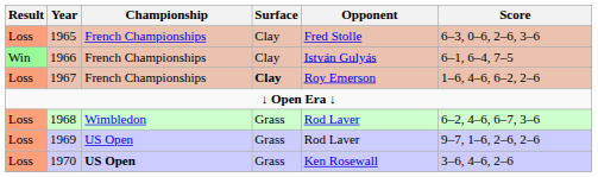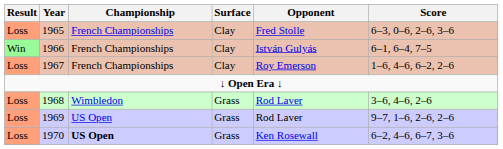 <table class='sortable wikitable'>
 <tr>
 <th style="width:40px">Result</th>
 <th style="width:35px">Year</th>
 <th style="width:200px">Championship</th>
 <th style="width:50px">Surface</th>
 <th style="width:160px">Opponent</th>
 <th style="width:180px" class="unsortable">Score</th>
 </tr>
 <tr style="background:#ebc2af;">
 <td style="background:#ffa07a;">Loss</td>
 <td>1965</td>
 <td><a href='#'>French Championships</a></td>
 <td>Clay</td>
 <td> <a href='#'>Fred Stolle</a></td>
 <td>6–3, 0–6, 2–6, 3–6</td>
 </tr>
 <tr style="background:#ebc2af;">
 <td style="background:#98fb98;">Win</td>
 <td>1966</td>
 <td>French Championships</td>
 <td>Clay</td>
 <td> <a href='#'>István Gulyás</a></td>
 <td>6–1, 6–4, 7–5</td>
 </tr>
 <tr style="background:#ebc2af;">
 <td style="background:#ffa07a;">Loss</td>
 <td>1967</td>
 <td>French Championships</td>
-<td><strong>Clay</strong></td>
+<td>Clay</td>
 <td> <a href='#'>Roy Emerson</a></td>
 <td>1–6, 4–6, 6–2, 2–6</td>
 </tr>
 <tr>
 <td align=center colspan=7><strong>↓ Open Era ↓</strong></td>
 </tr>
 <tr style="background:#cfc;">
 <td style="background:#ffa07a;">Loss</td>
 <td>1968</td>
 <td><a href='#'>Wimbledon</a></td>
 <td>Grass</td>
 <td> <a href='#'>Rod Laver</a></td>
-<td>6–2, 4–6, 6–7, 3–6</td>
+<td>3–6, 4–6, 2–6</td>
 </tr>
 <tr style="background:#ccccff;">
 <td style="background:#ffa07a;">Loss</td>
 <td>1969</td>
 <td><a href='#'>US Open</a></td>
 <td>Grass</td>
 <td> Rod Laver</td>
 <td>9–7, 1–6, 2–6, 2–6</td>
 </tr>
 <tr style="background:#ccccff;">
 <td style="background:#ffa07a;">Loss</td>
 <td>1970</td>
 <td><strong>US Open</strong></td>
 <td>Grass</td>
 <td> <a href='#'>Ken Rosewall</a></td>
-<td>3–6, 4–6, 2–6</td>
+<td>6–2, 4–6, 6–7, 3–6</td>
 </tr>
 </table>
